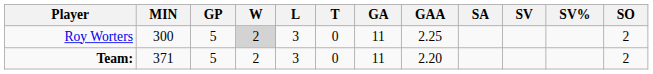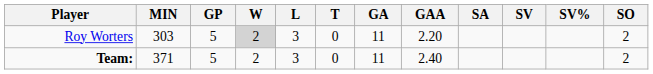 <table class="wikitable sortable" width="60%">
 <tr>
 <th bgcolor="#DDDDFF" width="10%">Player</th>
 <th width="3%" bgcolor="#DDDDFF">MIN</th>
 <th width="3%" bgcolor="#DDDDFF">GP</th>
 <th width="3%" bgcolor="#DDDDFF">W</th>
 <th width="3%" bgcolor="#DDDDFF">L</th>
 <th width="3%" bgcolor="#DDDDFF">T</th>
 <th width="3%" bgcolor="#DDDDFF">GA</th>
 <th width="3%" bgcolor="#DDDDFF">GAA</th>
 <th width="3%" bgcolor="#DDDDFF">SA</th>
 <th width="3%" bgcolor="#DDDDFF">SV</th>
 <th width="3%" bgcolor="#DDDDFF">SV%</th>
 <th width="3%" bgcolor="#DDDDFF">SO</th>
 </tr>
 <tr align="center">
 <td align="right"><a href='#'>Roy Worters</a></td>
-<td>300</td>
+<td>303</td>
 <td>5</td>
 <td style="background: lightgrey;">2</td>
 <td>3</td>
 <td>0</td>
 <td>11</td>
-<td>2.25</td>
+<td>2.20</td>
 <td></td>
 <td></td>
 <td></td>
 <td>2</td>
 </tr>
 <tr align="center">
 <td align="right"><strong>Team:</strong></td>
 <td>371</td>
 <td>5</td>
 <td>2</td>
 <td>3</td>
 <td>0</td>
 <td>11</td>
-<td>2.20</td>
+<td>2.40</td>
 <td></td>
 <td></td>
 <td></td>
 <td>2</td>
 </tr>
 </table>
